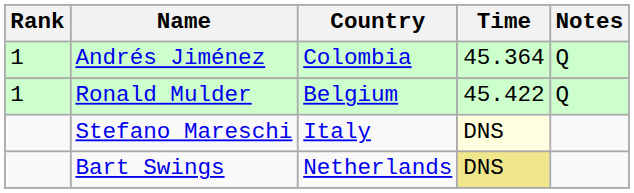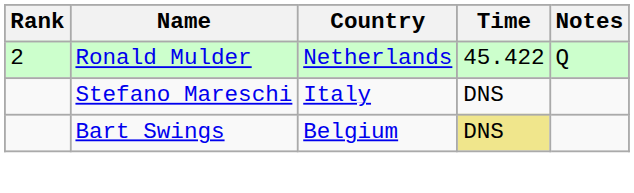 <table class="wikitable" style="font-size:95%" style="text-align:center; width:35em;">
 <tr>
 <th>Rank</th>
 <th>Name</th>
 <th>Country</th>
 <th>Time</th>
 <th>Notes</th>
 </tr>
 <tr bgcolor=ccffcc>
-<td>1</td>
-<td align=left><a href='#'>Andrés Jiménez</a></td>
-<td align="left"> <a href='#'>Colombia</a></td>
-<td>45.364</td>
-<td>Q</td>
-</tr>
-<tr bgcolor=ccffcc>
-<td>1</td>
+<td>2</td>
 <td align=left><a href='#'>Ronald Mulder</a></td>
-<td align=left> <a href='#'>Belgium</a></td>
+<td align="left"> <a href='#'>Netherlands</a></td>
 <td>45.422</td>
 <td>Q</td>
 </tr>
 <tr>
 <td></td>
 <td align=left><a href='#'>Stefano Mareschi</a></td>
 <td align="left"> <a href='#'>Italy</a></td>
-<td style="background: lightyellow;">DNS</td>
+<td>DNS</td>
 <td></td>
 </tr>
 <tr>
 <td></td>
 <td align=left><a href='#'>Bart Swings</a></td>
-<td align="left"> <a href='#'>Netherlands</a></td>
+<td align=left> <a href='#'>Belgium</a></td>
 <td style="background: khaki;">DNS</td>
 <td></td>
 </tr>
 </table>
